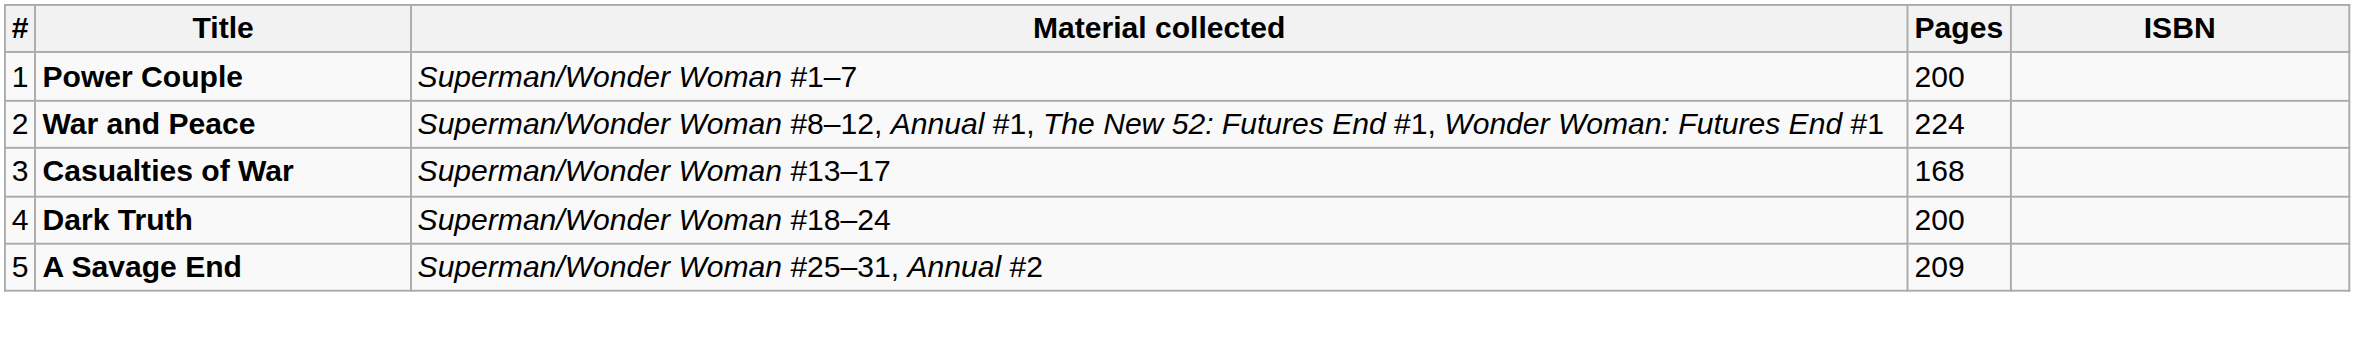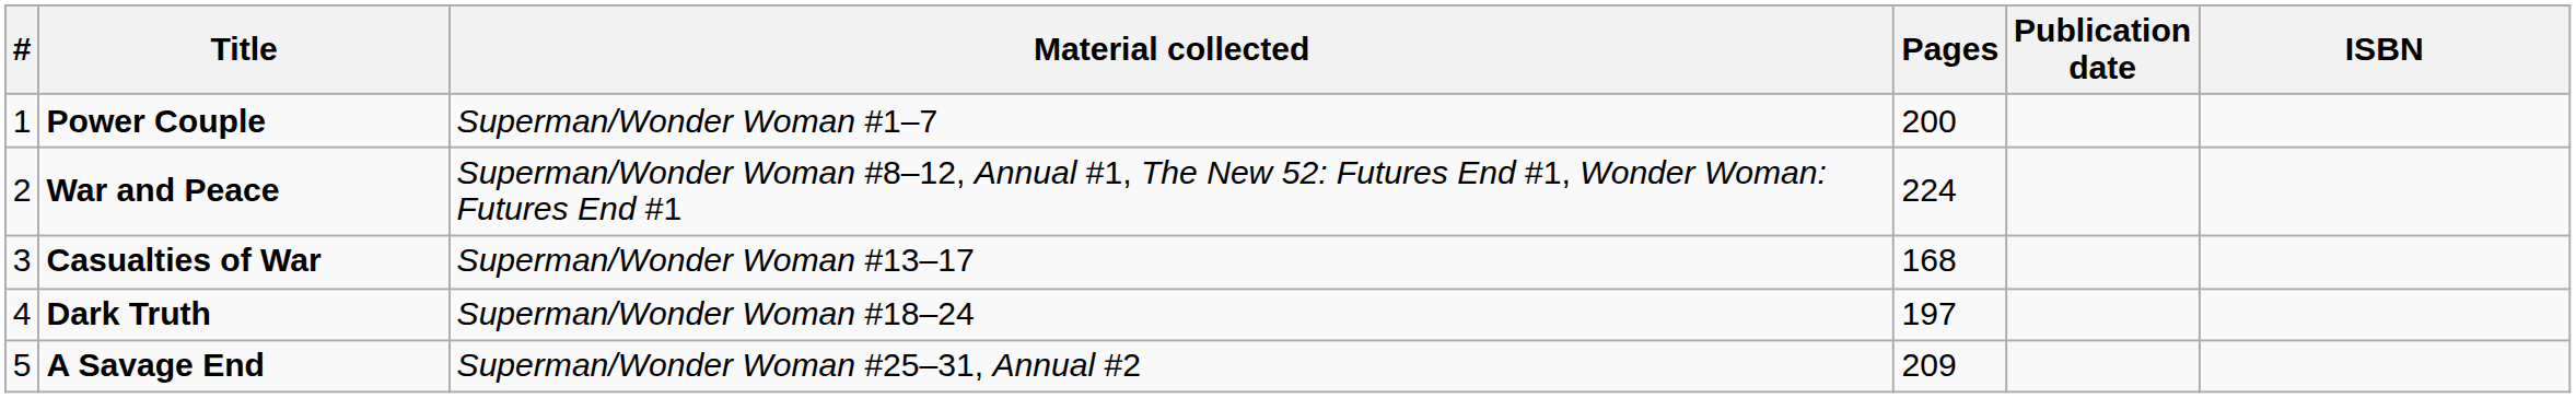 <table class="wikitable">
 <tr>
 <th width="1%">#</th>
 <th width="16%">Title</th>
 <th>Material collected</th>
 <th width="1%">Pages</th>
+<th width="1%">Publication date</th>
 <th width="14.47%">ISBN</th>
 </tr>
 <tr>
 <td>1</td>
 <td><strong>Power Couple</strong></td>
 <td><em>Superman/Wonder Woman</em> #1–7</td>
 <td>200</td>
 <td></td>
+<td></td>
 </tr>
 <tr>
 <td>2</td>
 <td><strong>War and Peace</strong></td>
 <td><em>Superman/Wonder Woman</em> #8–12, <em>Annual</em> #1, <em>The New 52: Futures End</em> #1, <em>Wonder Woman: Futures End</em> #1</td>
 <td>224</td>
+<td></td>
 <td></td>
 </tr>
 <tr>
 <td>3</td>
 <td><strong>Casualties of War</strong></td>
 <td><em>Superman/Wonder Woman</em> #13–17</td>
 <td>168</td>
 <td></td>
+<td></td>
 </tr>
 <tr>
 <td>4</td>
 <td><strong>Dark Truth</strong></td>
 <td><em>Superman/Wonder Woman</em> #18–24</td>
-<td>200</td>
+<td>197</td>
+<td></td>
 <td></td>
 </tr>
 <tr>
 <td>5</td>
 <td><strong>A Savage End</strong></td>
 <td><em>Superman/Wonder Woman</em> #25–31, <em>Annual</em> #2</td>
 <td>209</td>
 <td></td>
+<td></td>
 </tr>
 </table>
